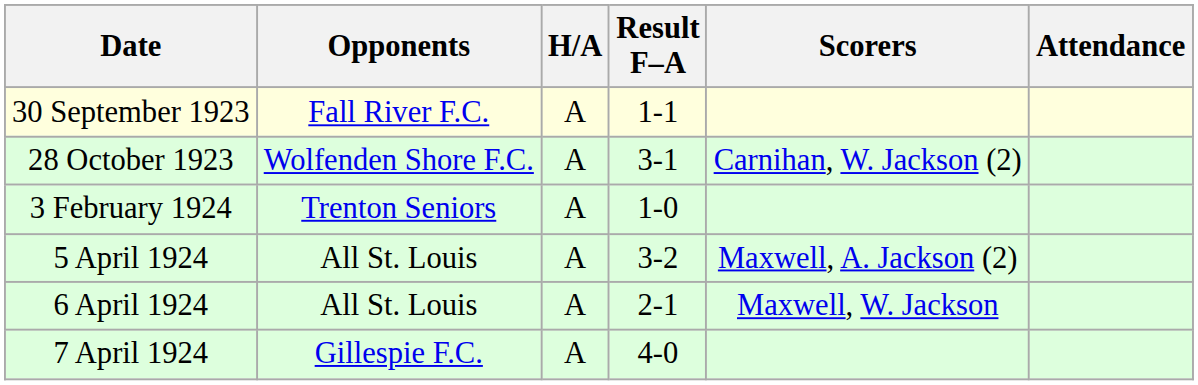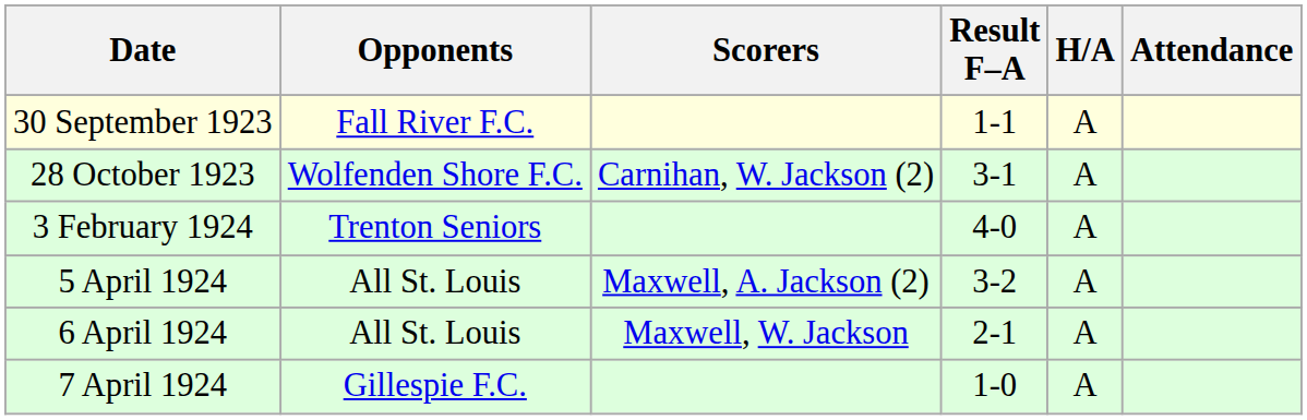 <table class="wikitable" style="text-align:center">
 <tr>
 <th>Date</th>
 <th>Opponents</th>
+<th>Scorers</th>
+<th>Result<br>F–A</th>
 <th>H/A</th>
-<th>Result<br>F–A</th>
-<th>Scorers</th>
 <th>Attendance</th>
 </tr>
 <tr bgcolor="#ffffdd">
 <td>30 September 1923</td>
 <td><a href='#'>Fall River F.C.</a></td>
+<td></td>
+<td>1-1</td>
 <td>A</td>
-<td>1-1</td>
-<td></td>
 <td></td>
 </tr>
 <tr bgcolor="#ddffdd">
 <td>28 October 1923</td>
 <td><a href='#'>Wolfenden Shore F.C.</a></td>
+<td><a href='#'>Carnihan</a>, <a href='#'>W. Jackson</a> (2)</td>
+<td>3-1</td>
 <td>A</td>
-<td>3-1</td>
-<td><a href='#'>Carnihan</a>, <a href='#'>W. Jackson</a> (2)</td>
 <td></td>
 </tr>
 <tr bgcolor="#ddffdd">
 <td>3 February 1924</td>
 <td><a href='#'>Trenton Seniors</a></td>
+<td></td>
+<td>4-0</td>
 <td>A</td>
-<td>1-0</td>
-<td></td>
 <td></td>
 </tr>
 <tr bgcolor="#ddffdd">
 <td>5 April 1924</td>
 <td>All St. Louis</td>
+<td><a href='#'>Maxwell</a>, <a href='#'>A. Jackson</a> (2)</td>
+<td>3-2</td>
 <td>A</td>
-<td>3-2</td>
-<td><a href='#'>Maxwell</a>, <a href='#'>A. Jackson</a> (2)</td>
 <td></td>
 </tr>
 <tr bgcolor="#ddffdd">
 <td>6 April 1924</td>
 <td>All St. Louis</td>
+<td><a href='#'>Maxwell</a>, <a href='#'>W. Jackson</a></td>
+<td>2-1</td>
 <td>A</td>
-<td>2-1</td>
-<td><a href='#'>Maxwell</a>, <a href='#'>W. Jackson</a></td>
 <td></td>
 </tr>
 <tr bgcolor="#ddffdd">
 <td>7 April 1924</td>
 <td><a href='#'>Gillespie F.C.</a></td>
+<td></td>
+<td>1-0</td>
 <td>A</td>
-<td>4-0</td>
-<td></td>
 <td></td>
 </tr>
 </table>
